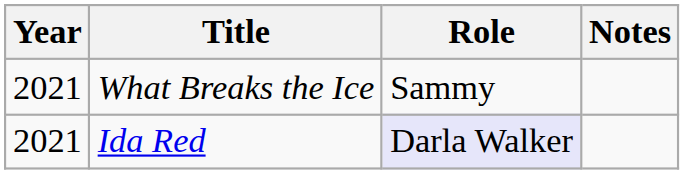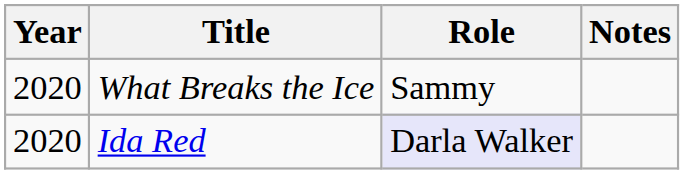 <table class="wikitable sortable">
 <tr>
 <th>Year</th>
 <th>Title</th>
 <th>Role</th>
 <th class="unsortable">Notes</th>
 </tr>
 <tr>
-<td>2021</td>
+<td>2020</td>
 <td><em>What Breaks the Ice</em></td>
 <td>Sammy</td>
 <td></td>
 </tr>
 <tr>
-<td>2021</td>
+<td>2020</td>
 <td><a href='#'><em>Ida Red</em></a></td>
 <td style="background: lavender;">Darla Walker</td>
 <td></td>
 </tr>
 </table>
